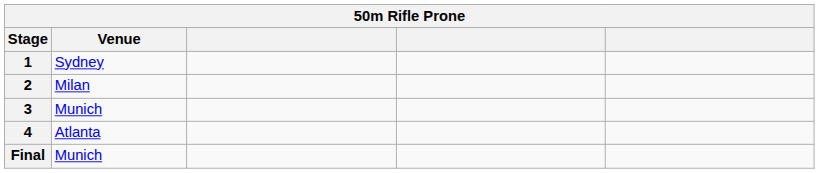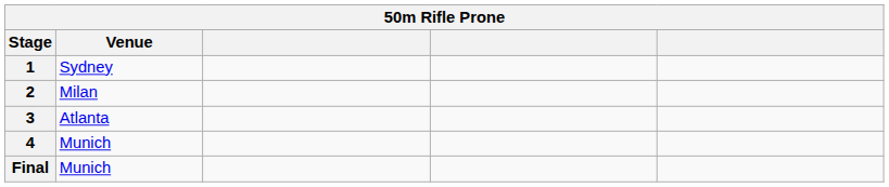 <table class="wikitable">
 <tr>
 <th colspan="5">50m Rifle Prone</th>
 </tr>
 <tr>
 <th>Stage</th>
 <th width=140>Venue</th>
 <th width=220></th>
 <th width=220></th>
 <th width=220></th>
 </tr>
 <tr>
 <th>1</th>
 <td> <a href='#'>Sydney</a></td>
 <td></td>
 <td></td>
 <td></td>
 </tr>
 <tr>
 <th>2</th>
 <td> <a href='#'>Milan</a></td>
 <td></td>
 <td></td>
 <td></td>
 </tr>
 <tr>
 <th>3</th>
-<td> <a href='#'>Munich</a></td>
+<td> <a href='#'>Atlanta</a></td>
 <td></td>
 <td></td>
 <td></td>
 </tr>
 <tr>
 <th>4</th>
-<td> <a href='#'>Atlanta</a></td>
+<td> <a href='#'>Munich</a></td>
 <td></td>
 <td></td>
 <td></td>
 </tr>
 <tr>
 <th>Final</th>
 <td> <a href='#'>Munich</a></td>
 <td></td>
 <td></td>
 <td></td>
 </tr>
 </table>
